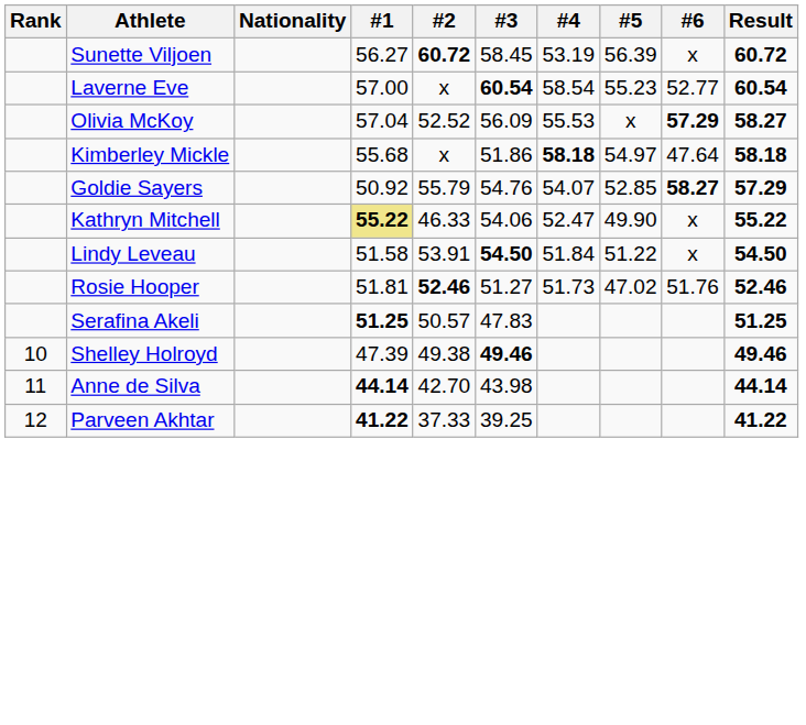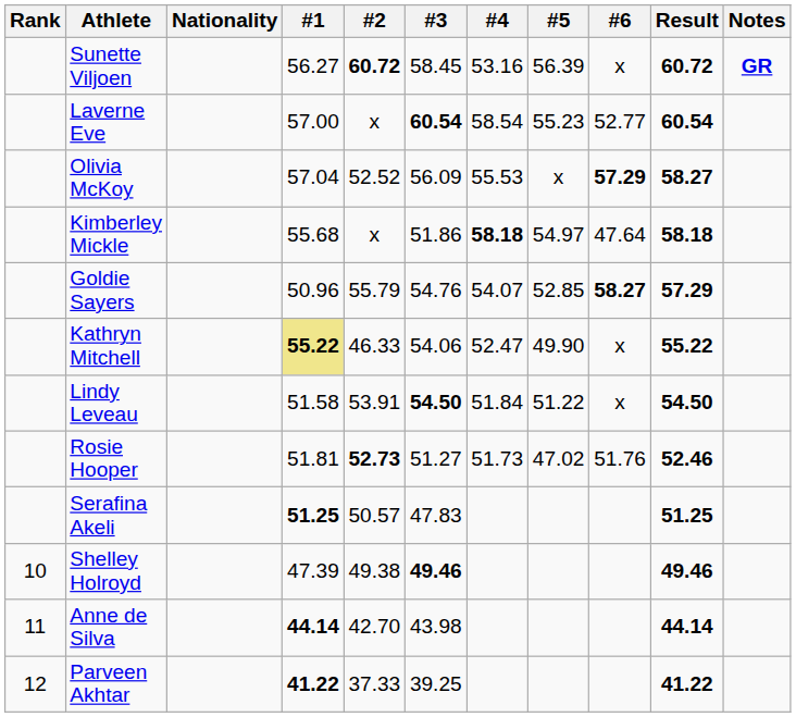 <table class="wikitable sortable" style="text-align:center">
 <tr>
 <th>Rank</th>
 <th>Athlete</th>
 <th>Nationality</th>
 <th>#1</th>
 <th>#2</th>
 <th>#3</th>
 <th>#4</th>
 <th>#5</th>
 <th>#6</th>
 <th>Result</th>
+<th>Notes</th>
 </tr>
 <tr>
 <td></td>
 <td align="left"><a href='#'>Sunette Viljoen</a></td>
 <td align=left></td>
 <td>56.27</td>
 <td><strong>60.72</strong></td>
 <td>58.45</td>
-<td>53.19</td>
+<td>53.16</td>
 <td>56.39</td>
 <td>x</td>
 <td><strong>60.72</strong></td>
+<td><strong><a href='#'>GR</a></strong></td>
 </tr>
 <tr>
 <td></td>
 <td align="left"><a href='#'>Laverne Eve</a></td>
 <td align=left></td>
 <td>57.00</td>
 <td>x</td>
 <td><strong>60.54</strong></td>
 <td>58.54</td>
 <td>55.23</td>
 <td>52.77</td>
 <td><strong>60.54</strong></td>
+<td></td>
 </tr>
 <tr>
 <td></td>
 <td align="left"><a href='#'>Olivia McKoy</a></td>
 <td align=left></td>
 <td>57.04</td>
 <td>52.52</td>
 <td>56.09</td>
 <td>55.53</td>
 <td>x</td>
 <td><strong>57.29</strong></td>
 <td><strong>58.27</strong></td>
+<td></td>
 </tr>
 <tr>
 <td></td>
 <td align="left"><a href='#'>Kimberley Mickle</a></td>
 <td align=left></td>
 <td>55.68</td>
 <td>x</td>
 <td>51.86</td>
 <td><strong>58.18</strong></td>
 <td>54.97</td>
 <td>47.64</td>
 <td><strong>58.18</strong></td>
+<td></td>
 </tr>
 <tr>
 <td></td>
 <td align="left"><a href='#'>Goldie Sayers</a></td>
 <td align=left></td>
-<td>50.92</td>
+<td>50.96</td>
 <td>55.79</td>
 <td>54.76</td>
 <td>54.07</td>
 <td>52.85</td>
 <td><strong>58.27</strong></td>
 <td><strong>57.29</strong></td>
+<td></td>
 </tr>
 <tr>
 <td></td>
 <td align="left"><a href='#'>Kathryn Mitchell</a></td>
 <td align=left></td>
 <td style="background: khaki;"><strong>55.22</strong></td>
 <td>46.33</td>
 <td>54.06</td>
 <td>52.47</td>
 <td>49.90</td>
 <td>x</td>
 <td><strong>55.22</strong></td>
+<td></td>
 </tr>
 <tr>
 <td></td>
 <td align="left"><a href='#'>Lindy Leveau</a></td>
 <td align=left></td>
 <td>51.58</td>
 <td>53.91</td>
 <td><strong>54.50</strong></td>
 <td>51.84</td>
 <td>51.22</td>
 <td>x</td>
 <td><strong>54.50</strong></td>
+<td></td>
 </tr>
 <tr>
 <td></td>
 <td align="left"><a href='#'>Rosie Hooper</a></td>
 <td align=left></td>
 <td>51.81</td>
-<td><strong>52.46</strong></td>
+<td><strong>52.73</strong></td>
 <td>51.27</td>
 <td>51.73</td>
 <td>47.02</td>
 <td>51.76</td>
 <td><strong>52.46</strong></td>
+<td></td>
 </tr>
 <tr>
 <td></td>
 <td align="left"><a href='#'>Serafina Akeli</a></td>
 <td align=left></td>
 <td><strong>51.25</strong></td>
 <td>50.57</td>
 <td>47.83</td>
 <td></td>
 <td></td>
 <td></td>
 <td><strong>51.25</strong></td>
+<td></td>
 </tr>
 <tr>
 <td>10</td>
 <td align="left"><a href='#'>Shelley Holroyd</a></td>
 <td align=left></td>
 <td>47.39</td>
 <td>49.38</td>
 <td><strong>49.46</strong></td>
 <td></td>
 <td></td>
 <td></td>
 <td><strong>49.46</strong></td>
+<td></td>
 </tr>
 <tr>
 <td>11</td>
 <td align="left"><a href='#'>Anne de Silva</a></td>
 <td align=left></td>
 <td><strong>44.14</strong></td>
 <td>42.70</td>
 <td>43.98</td>
 <td></td>
 <td></td>
 <td></td>
 <td><strong>44.14</strong></td>
+<td></td>
 </tr>
 <tr>
 <td>12</td>
 <td align="left"><a href='#'>Parveen Akhtar</a></td>
 <td align=left></td>
 <td><strong>41.22</strong></td>
 <td>37.33</td>
 <td>39.25</td>
 <td></td>
 <td></td>
 <td></td>
 <td><strong>41.22</strong></td>
+<td></td>
 </tr>
 </table>
